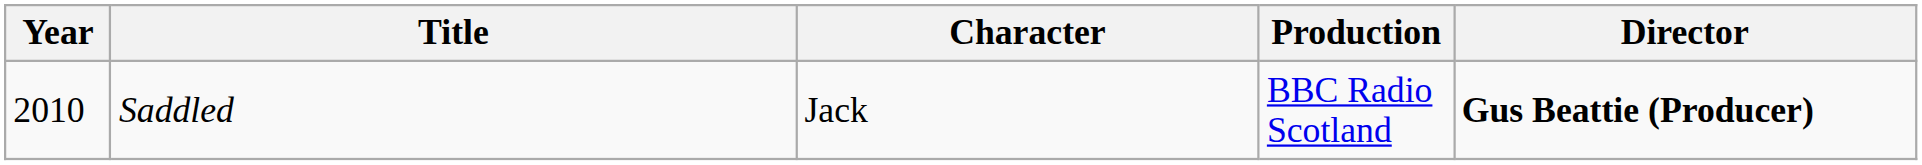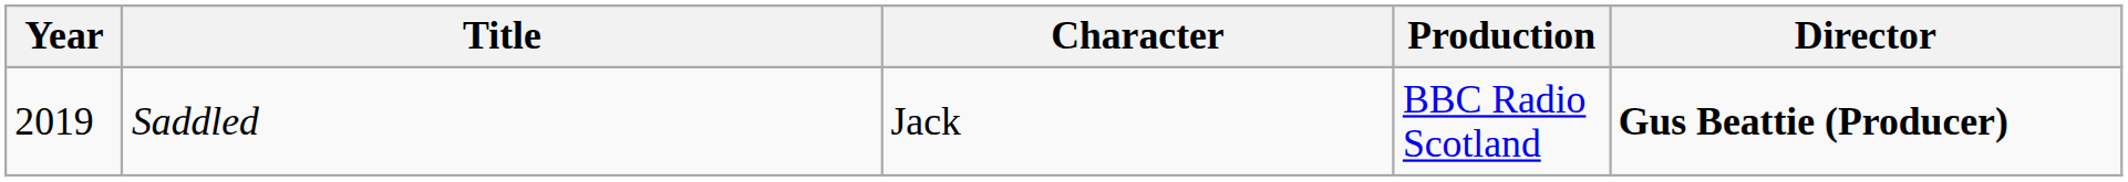 <table class="wikitable">
 <tr>
 <th scope="col" width="40">Year</th>
 <th scope="col" width="300">Title</th>
 <th scope="col" width="200">Character</th>
 <th scope="col" width="80">Production</th>
 <th scope="col" width="200">Director</th>
 </tr>
 <tr>
-<td>2010</td>
+<td>2019</td>
 <td><em>Saddled</em></td>
 <td>Jack</td>
 <td><a href='#'>BBC Radio Scotland</a></td>
 <td><strong>Gus Beattie (Producer)</strong></td>
 </tr>
 </table>
